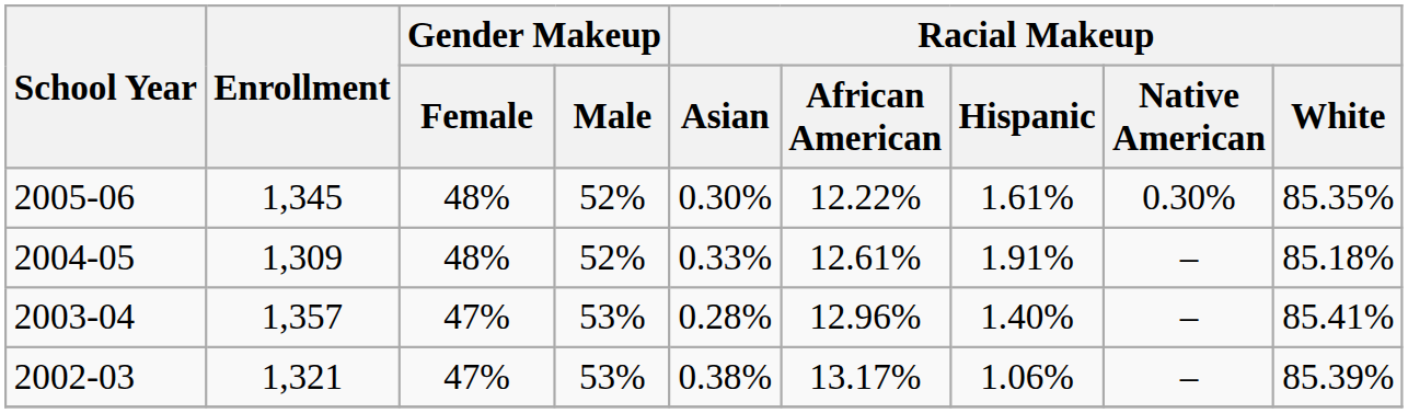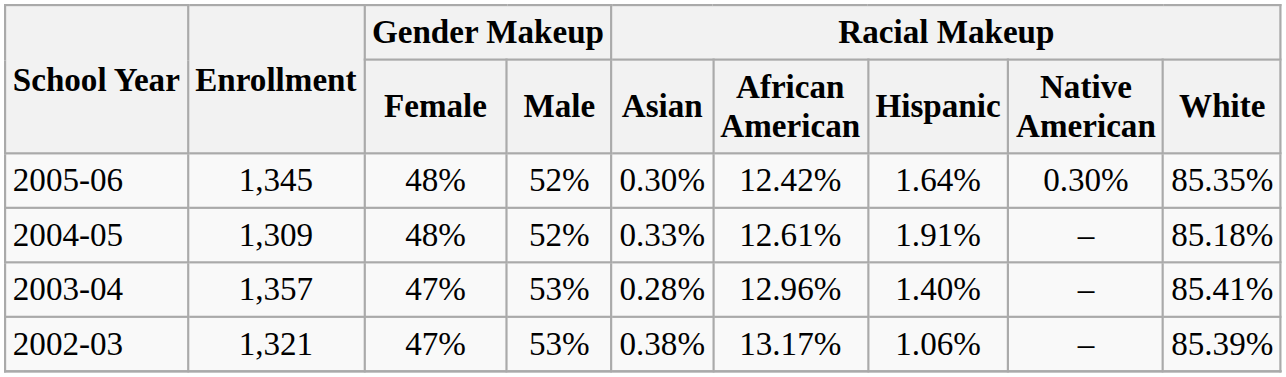 <table class="wikitable" style="font-size: 95%;">
 <tr>
 <th rowspan="2">School Year</th>
 <th rowspan="2">Enrollment</th>
 <th colspan="2">Gender Makeup</th>
 <th colspan="5">Racial Makeup</th>
 </tr>
 <tr>
 <th>Female</th>
 <th>Male</th>
 <th>Asian</th>
 <th>African <br>American</th>
 <th>Hispanic</th>
 <th>Native <br>American</th>
 <th>White</th>
 </tr>
 <tr>
 <td align="left">2005-06</td>
 <td align="center">1,345</td>
 <td align="center">48%</td>
 <td align="center">52%</td>
 <td align="center">0.30%</td>
-<td align="center">12.22%</td>
-<td align="center">1.61%</td>
+<td align="center">12.42%</td>
+<td align="center">1.64%</td>
 <td align="center">0.30%</td>
 <td align="center">85.35%</td>
 </tr>
 <tr>
 <td align="left">2004-05</td>
 <td align="center">1,309</td>
 <td align="center">48%</td>
 <td align="center">52%</td>
 <td align="center">0.33%</td>
 <td align="center">12.61%</td>
 <td align="center">1.91%</td>
 <td align="center">–</td>
 <td align="center">85.18%</td>
 </tr>
 <tr>
 <td align="left">2003-04</td>
 <td align="center">1,357</td>
 <td align="center">47%</td>
 <td align="center">53%</td>
 <td align="center">0.28%</td>
 <td align="center">12.96%</td>
 <td align="center">1.40%</td>
 <td align="center">–</td>
 <td align="center">85.41%</td>
 </tr>
 <tr>
 <td align="left">2002-03</td>
 <td align="center">1,321</td>
 <td align="center">47%</td>
 <td align="center">53%</td>
 <td align="center">0.38%</td>
 <td align="center">13.17%</td>
 <td align="center">1.06%</td>
 <td align="center">–</td>
 <td align="center">85.39%</td>
 </tr>
 <tr>
 </tr>
 </table>
